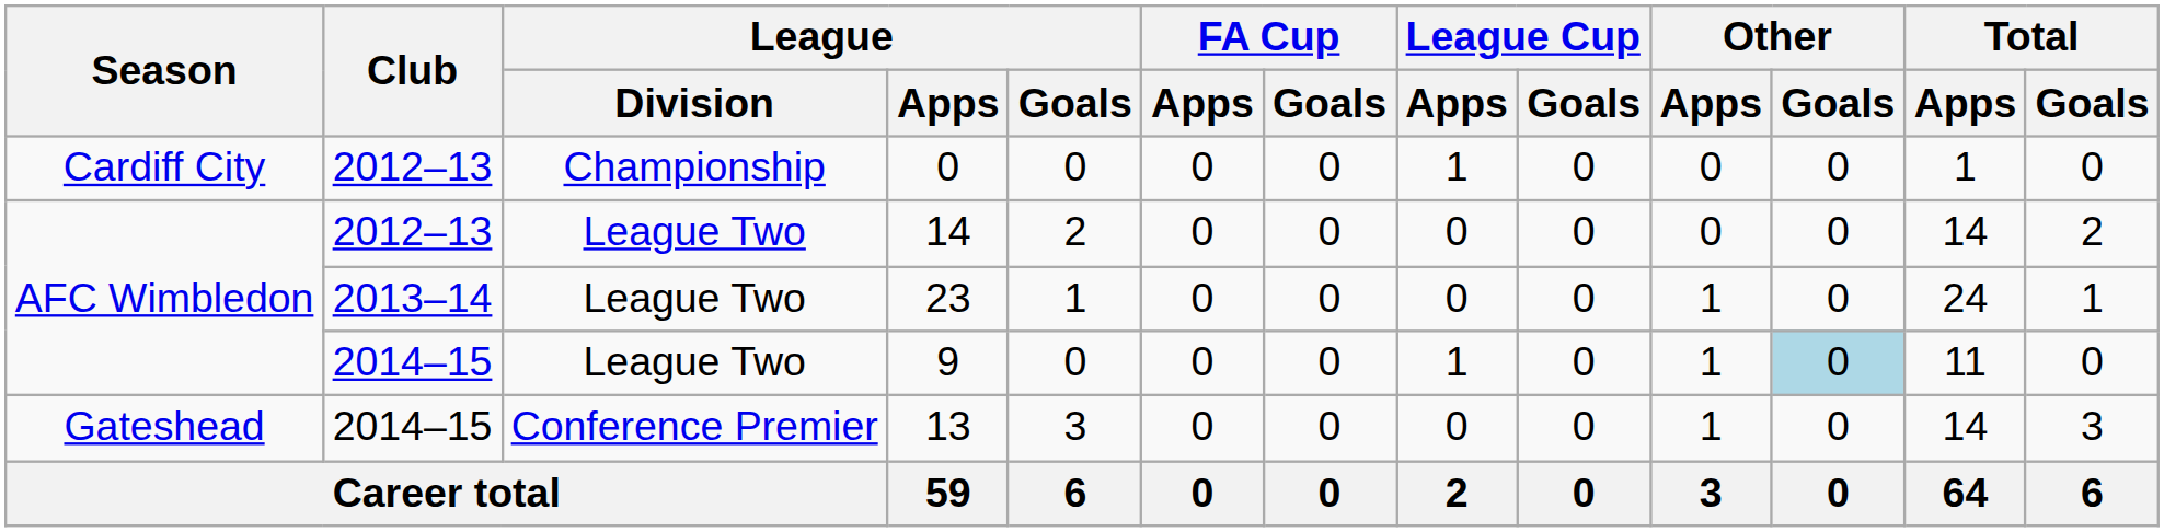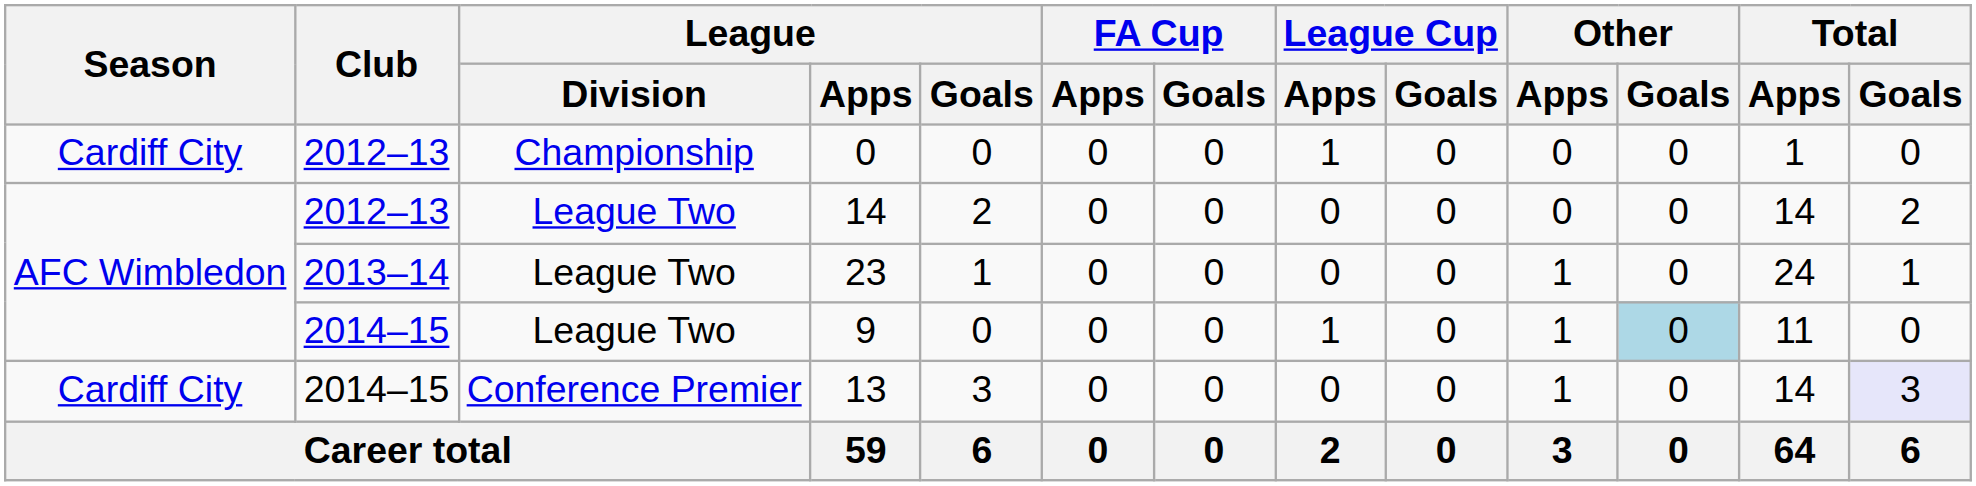 <table class="wikitable" style="text-align:center">
 <tr>
 <th rowspan="2">Season</th>
 <th rowspan="2">Club</th>
 <th colspan="3">League</th>
 <th colspan="2"><a href='#'>FA Cup</a></th>
 <th colspan="2"><a href='#'>League Cup</a></th>
 <th colspan="2">Other</th>
 <th colspan="2">Total</th>
 </tr>
 <tr>
 <th>Division</th>
 <th>Apps</th>
 <th>Goals</th>
 <th>Apps</th>
 <th>Goals</th>
 <th>Apps</th>
 <th>Goals</th>
 <th>Apps</th>
 <th>Goals</th>
 <th>Apps</th>
 <th>Goals</th>
 </tr>
 <tr>
 <td><a href='#'>Cardiff City</a></td>
 <td><a href='#'>2012–13</a></td>
 <td><a href='#'>Championship</a></td>
 <td>0</td>
 <td>0</td>
 <td>0</td>
 <td>0</td>
 <td>1</td>
 <td>0</td>
 <td>0</td>
 <td>0</td>
 <td>1</td>
 <td>0</td>
 </tr>
 <tr>
 <td rowspan="3"><a href='#'>AFC Wimbledon</a></td>
 <td><a href='#'>2012–13</a></td>
 <td><a href='#'>League Two</a></td>
 <td>14</td>
 <td>2</td>
 <td>0</td>
 <td>0</td>
 <td>0</td>
 <td>0</td>
 <td>0</td>
 <td>0</td>
 <td>14</td>
 <td>2</td>
 </tr>
 <tr>
 <td><a href='#'>2013–14</a></td>
 <td>League Two</td>
 <td>23</td>
 <td>1</td>
 <td>0</td>
 <td>0</td>
 <td>0</td>
 <td>0</td>
 <td>1</td>
 <td>0</td>
 <td>24</td>
 <td>1</td>
 </tr>
 <tr>
 <td><a href='#'>2014–15</a></td>
 <td>League Two</td>
 <td>9</td>
 <td>0</td>
 <td>0</td>
 <td>0</td>
 <td>1</td>
 <td>0</td>
 <td>1</td>
 <td style="background: lightblue;">0</td>
 <td>11</td>
 <td>0</td>
 </tr>
 <tr>
-<td><a href='#'>Gateshead</a></td>
+<td><a href='#'>Cardiff City</a></td>
 <td>2014–15</td>
 <td><a href='#'>Conference Premier</a></td>
 <td>13</td>
 <td>3</td>
 <td>0</td>
 <td>0</td>
 <td>0</td>
 <td>0</td>
 <td>1</td>
 <td>0</td>
 <td>14</td>
-<td>3</td>
+<td style="background: lavender;">3</td>
 </tr>
 <tr>
 <th colspan="3">Career total</th>
 <th>59</th>
 <th>6</th>
 <th>0</th>
 <th>0</th>
 <th>2</th>
 <th>0</th>
 <th>3</th>
 <th>0</th>
 <th>64</th>
 <th>6</th>
 </tr>
 </table>
